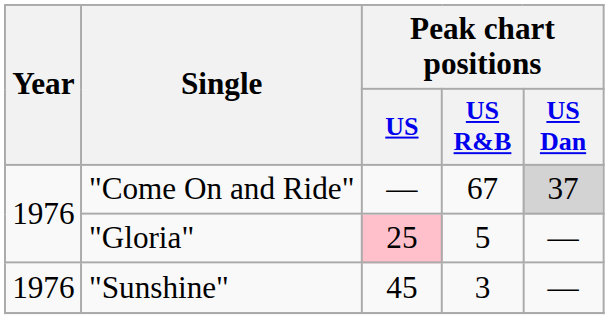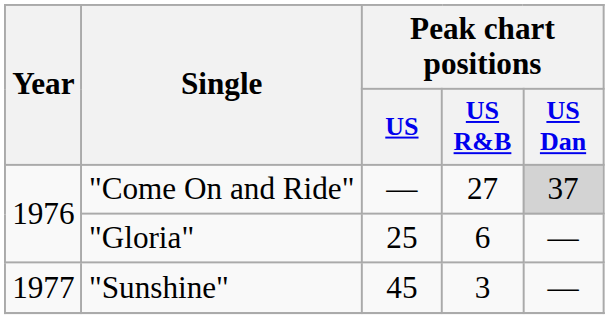 <table class="wikitable" style="text-align:center;">
 <tr>
 <th rowspan="2">Year</th>
 <th rowspan="2">Single</th>
 <th colspan="3">Peak chart positions</th>
 </tr>
 <tr style="font-size:smaller;">
 <th width="35"><a href='#'>US</a><br></th>
 <th width="35"><a href='#'>US<br>R&B</a><br></th>
 <th width="35"><a href='#'>US<br>Dan</a><br></th>
 </tr>
 <tr>
 <td rowspan="2">1976</td>
 <td align="left">"Come On and Ride"</td>
 <td>—</td>
-<td>67</td>
+<td>27</td>
 <td style="background: lightgrey;">37</td>
 </tr>
 <tr>
 <td align="left">"Gloria"</td>
-<td style="background: pink;">25</td>
-<td>5</td>
+<td>25</td>
+<td>6</td>
 <td>—</td>
 </tr>
 <tr>
-<td rowspan="1">1976</td>
+<td rowspan="1">1977</td>
 <td align="left">"Sunshine"</td>
 <td>45</td>
 <td>3</td>
 <td>—</td>
 </tr>
 <tr>
 </tr>
 </table>
